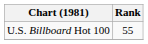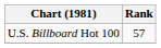 <table class="wikitable">
 <tr>
 <th align="center">Chart (1981)</th>
 <th align="center">Rank</th>
 </tr>
 <tr>
 <td>U.S. <em>Billboard</em> Hot 100 </td>
-<td style="text-align:center;">55</td>
+<td style="text-align:center;">57</td>
 </tr>
 <tr>
 </tr>
 </table>
